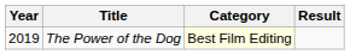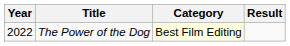 <table class="wikitable">
 <tr>
 <th>Year</th>
 <th>Title</th>
 <th>Category</th>
 <th>Result</th>
 </tr>
 <tr>
-<td>2019</td>
+<td>2022</td>
 <td><em>The Power of the Dog</em></td>
 <td style="background: lightyellow;">Best Film Editing</td>
 <td></td>
 </tr>
 </table>
